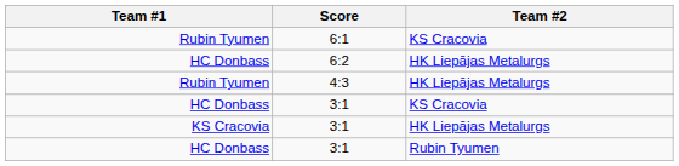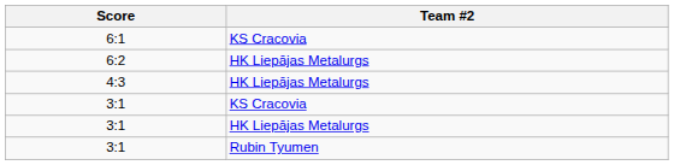 <table class="wikitable" style="text-align: center;">
 <tr>
-<th width=22%>Team #1</th>
 <th width=11%>Score</th>
 <th width=22%>Team #2</th>
 </tr>
 <tr>
-<td style="text-align: right;"><a href='#'>Rubin Tyumen</a> </td>
 <td>6:1</td>
 <td style="text-align: left;"> <a href='#'>KS Cracovia</a></td>
 </tr>
 <tr>
-<td style="text-align: right;"><a href='#'>HC Donbass</a> </td>
 <td>6:2</td>
 <td style="text-align: left;"> <a href='#'>HK Liepājas Metalurgs</a></td>
 </tr>
 <tr>
-<td style="text-align: right;"><a href='#'>Rubin Tyumen</a> </td>
 <td>4:3</td>
 <td style="text-align: left;"> <a href='#'>HK Liepājas Metalurgs</a></td>
 </tr>
 <tr>
-<td style="text-align: right;"><a href='#'>HC Donbass</a> </td>
 <td>3:1</td>
 <td style="text-align: left;"> <a href='#'>KS Cracovia</a></td>
 </tr>
 <tr>
-<td style="text-align: right;"><a href='#'>KS Cracovia</a> </td>
 <td>3:1</td>
 <td style="text-align: left;"> <a href='#'>HK Liepājas Metalurgs</a></td>
 </tr>
 <tr>
-<td style="text-align: right;"><a href='#'>HC Donbass</a> </td>
 <td>3:1</td>
 <td style="text-align: left;"> <a href='#'>Rubin Tyumen</a></td>
 </tr>
 </table>
